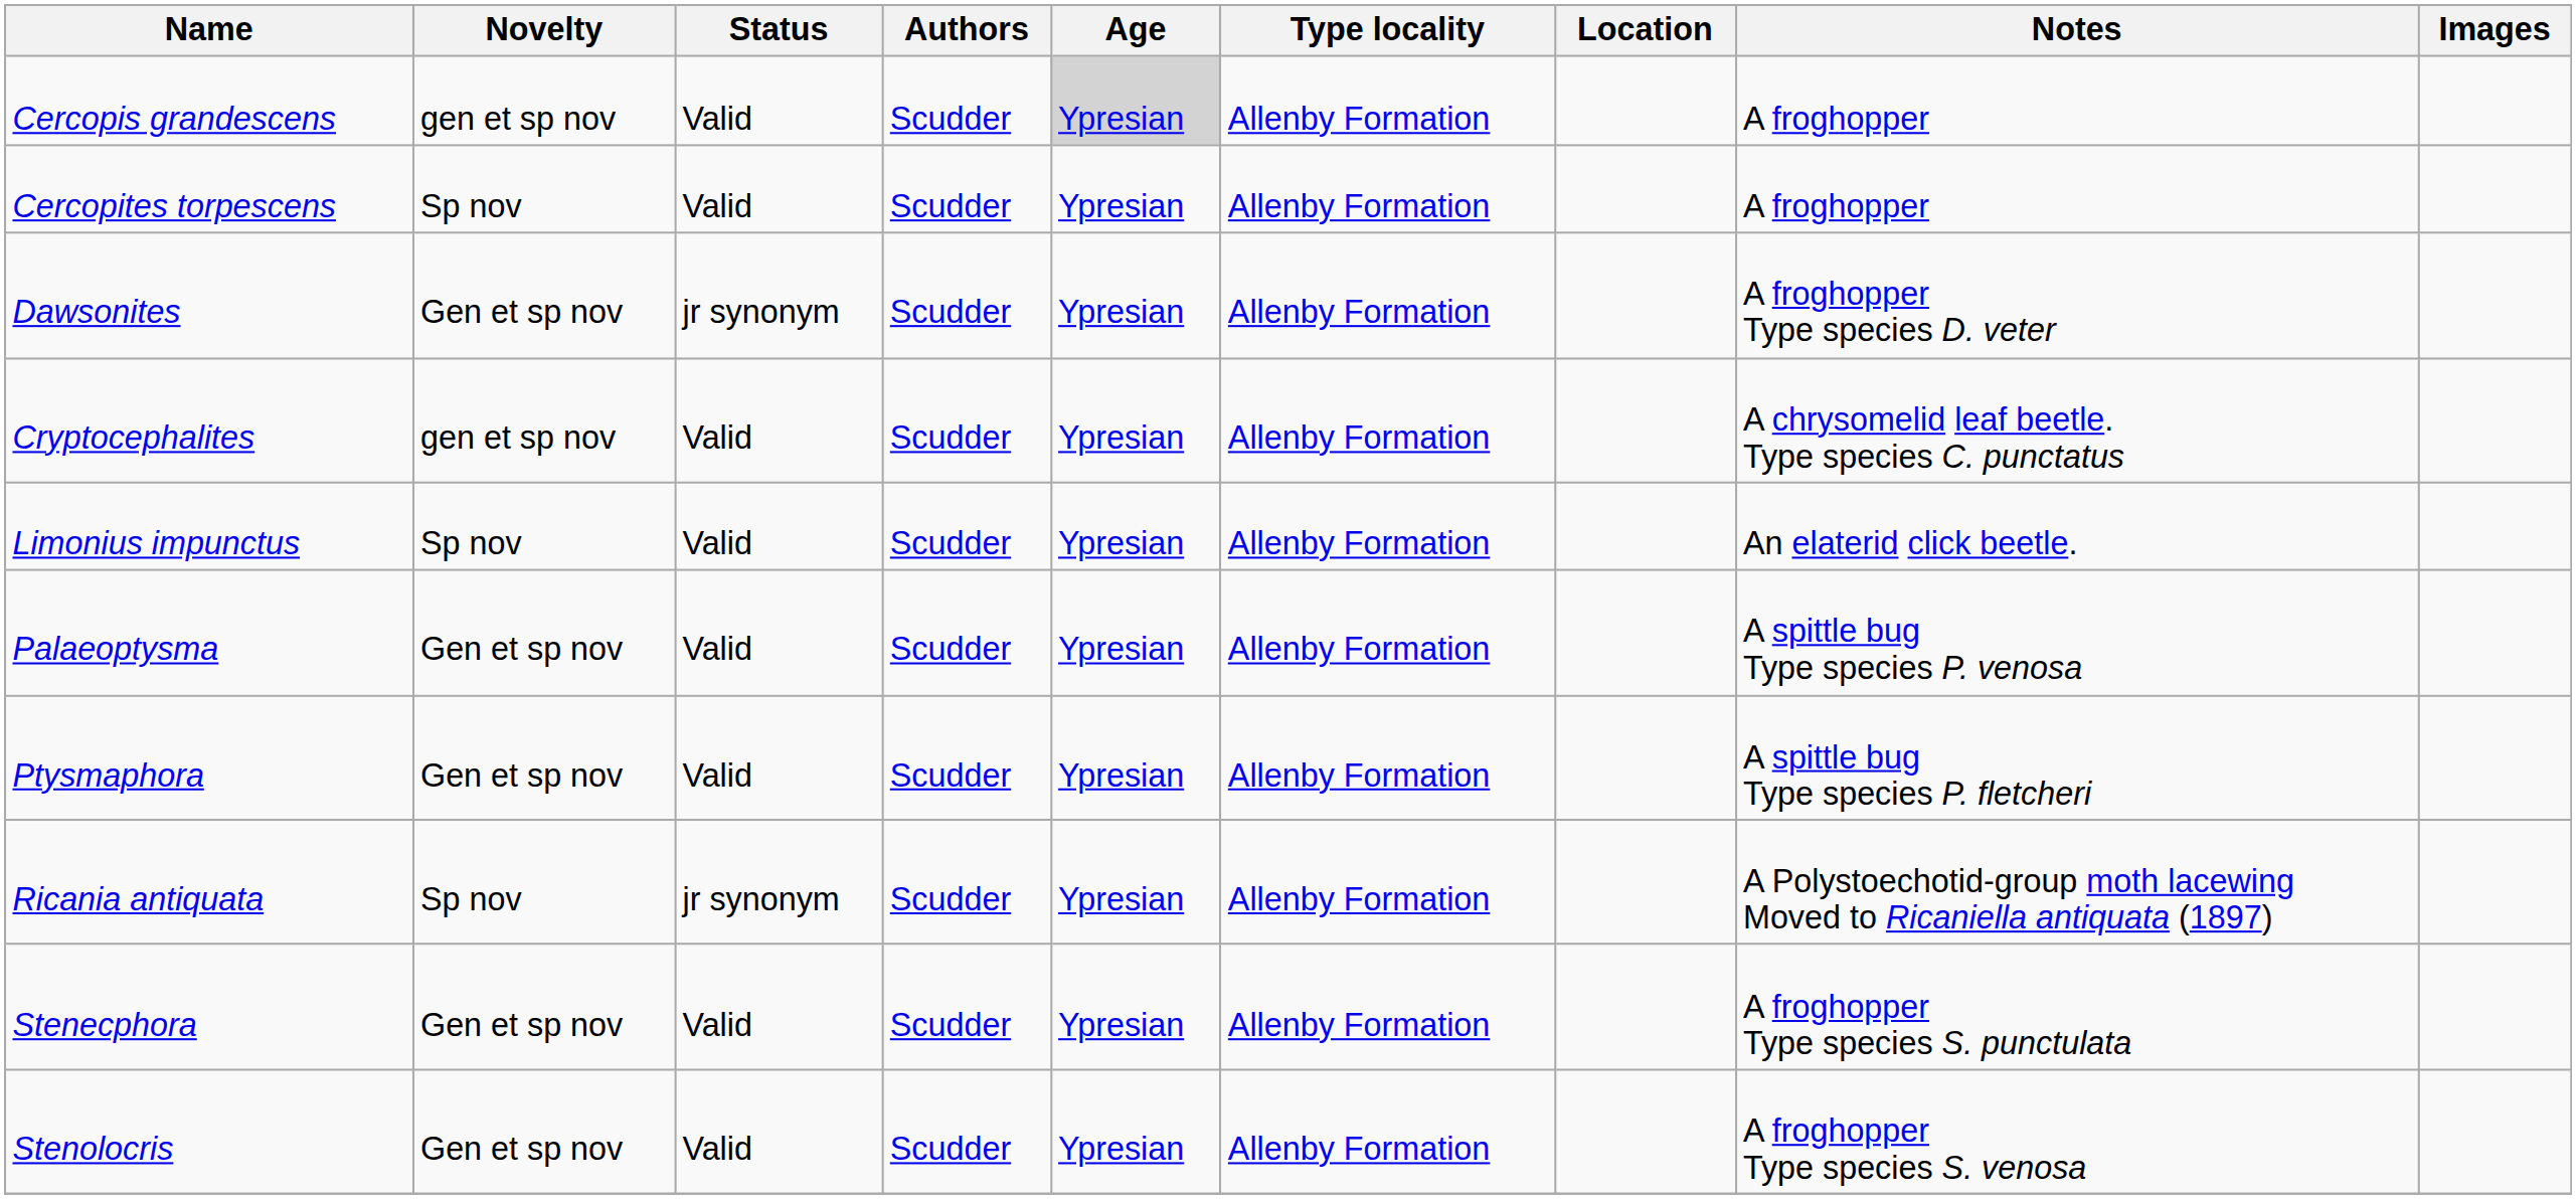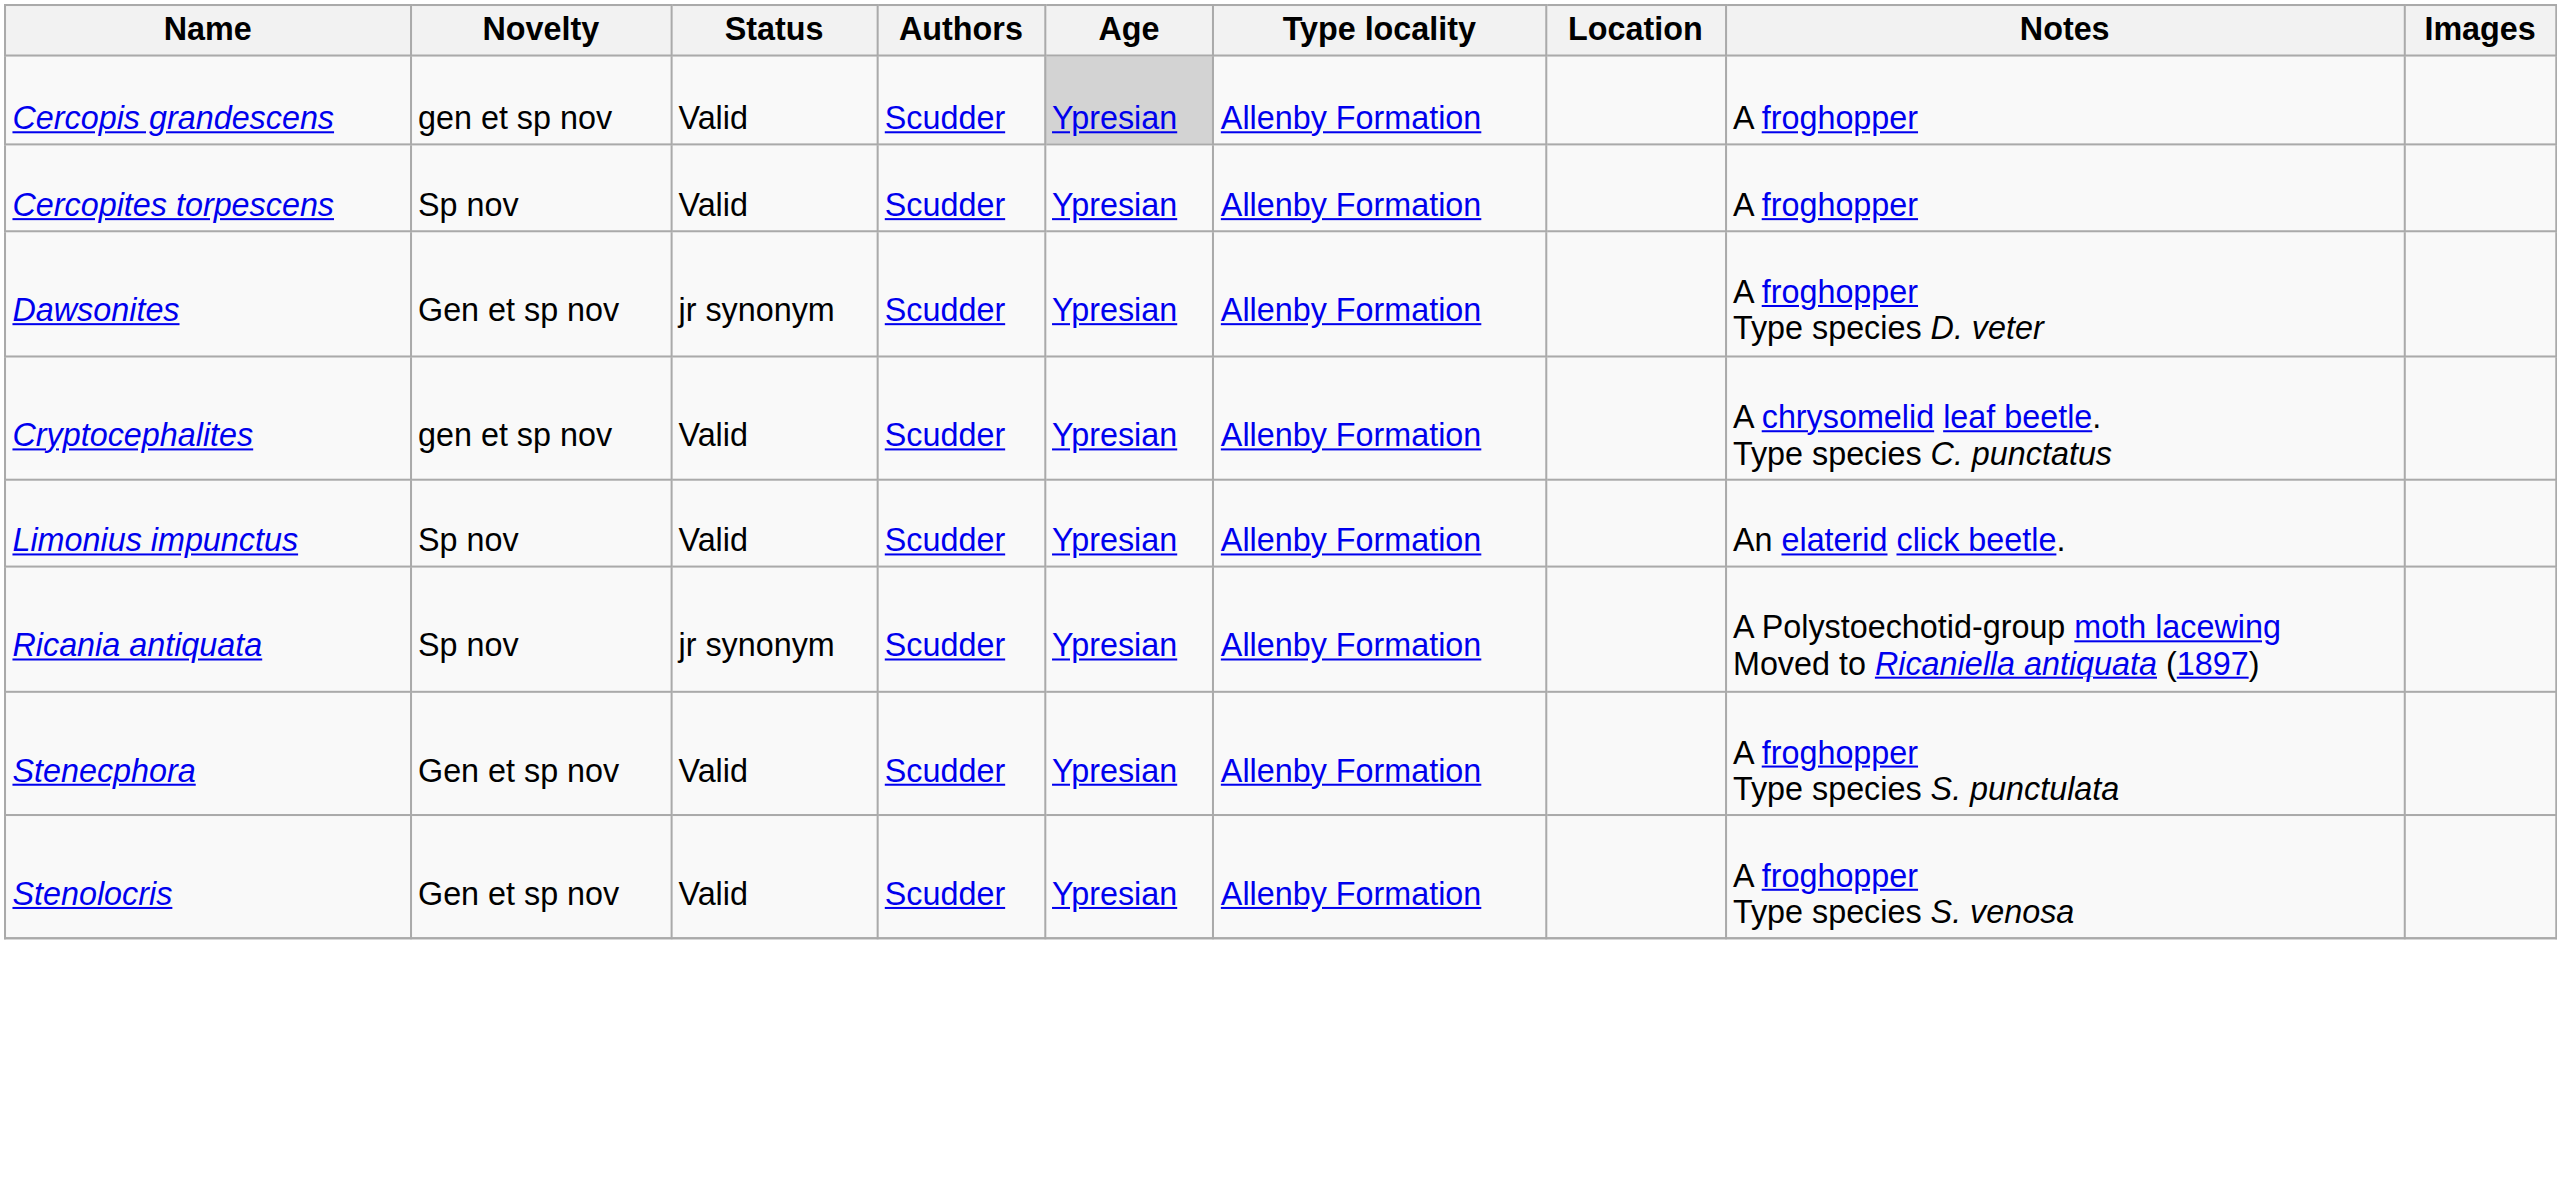 <table class="wikitable sortable" align="center" width="100%">
 <tr>
 <th>Name</th>
 <th>Novelty</th>
 <th>Status</th>
 <th>Authors</th>
 <th>Age</th>
 <th>Type locality</th>
 <th>Location</th>
 <th>Notes</th>
 <th>Images</th>
 </tr>
 <tr>
 <td><br><em><a href='#'>Cercopis grandescens</a></em></td>
 <td><br>gen et sp nov</td>
 <td><br>Valid</td>
 <td><br><a href='#'>Scudder</a></td>
 <td style="background: lightgrey;"><br><a href='#'>Ypresian</a></td>
 <td><br><a href='#'>Allenby Formation</a></td>
 <td><br><br></td>
 <td><br>A <a href='#'>froghopper</a></td>
 <td><br></td>
 </tr>
 <tr>
 <td><br><em><a href='#'>Cercopites torpescens</a></em></td>
 <td><br>Sp nov</td>
 <td><br>Valid</td>
 <td><br><a href='#'>Scudder</a></td>
 <td><br><a href='#'>Ypresian</a></td>
 <td><br><a href='#'>Allenby Formation</a></td>
 <td><br><br></td>
 <td><br>A <a href='#'>froghopper</a></td>
 <td><br></td>
 </tr>
 <tr>
 <td><br><em><a href='#'>Dawsonites</a></em></td>
 <td><br>Gen et sp nov</td>
 <td><br>jr synonym</td>
 <td><br><a href='#'>Scudder</a></td>
 <td><br><a href='#'>Ypresian</a></td>
 <td><br><a href='#'>Allenby Formation</a></td>
 <td><br><br></td>
 <td><br>A <a href='#'>froghopper</a><br>Type species <em>D. veter</em></td>
 <td><br></td>
 </tr>
 <tr>
 <td><br><em><a href='#'>Cryptocephalites</a></em></td>
 <td><br>gen et sp nov</td>
 <td><br>Valid</td>
 <td><br><a href='#'>Scudder</a></td>
 <td><br><a href='#'>Ypresian</a></td>
 <td><br><a href='#'>Allenby Formation</a></td>
 <td><br><br></td>
 <td><br>A <a href='#'>chrysomelid</a> <a href='#'>leaf beetle</a>.<br> Type species <em>C. punctatus</em></td>
 <td><br></td>
 </tr>
 <tr>
 <td><br><em><a href='#'>Limonius impunctus</a></em></td>
 <td><br>Sp nov</td>
 <td><br>Valid</td>
 <td><br><a href='#'>Scudder</a></td>
 <td><br><a href='#'>Ypresian</a></td>
 <td><br><a href='#'>Allenby Formation</a></td>
 <td><br><br></td>
 <td><br>An <a href='#'>elaterid</a> <a href='#'>click beetle</a>.</td>
 <td><br></td>
 </tr>
 <tr>
-<td><br><em><a href='#'>Palaeoptysma</a></em></td>
-<td><br>Gen et sp nov</td>
-<td><br>Valid</td>
-<td><br><a href='#'>Scudder</a></td>
-<td><br><a href='#'>Ypresian</a></td>
-<td><br><a href='#'>Allenby Formation</a></td>
-<td><br><br></td>
-<td><br>A <a href='#'>spittle bug</a><br>Type species <em>P. venosa</em></td>
-<td><br></td>
-</tr>
-<tr>
-<td><br><em><a href='#'>Ptysmaphora</a></em></td>
-<td><br>Gen et sp nov</td>
-<td><br>Valid</td>
-<td><br><a href='#'>Scudder</a></td>
-<td><br><a href='#'>Ypresian</a></td>
-<td><br><a href='#'>Allenby Formation</a></td>
-<td><br><br></td>
-<td><br>A <a href='#'>spittle bug</a><br>Type species <em>P. fletcheri</em></td>
-<td><br></td>
-</tr>
-<tr>
 <td><br><em><a href='#'>Ricania antiquata</a></em></td>
 <td><br>Sp nov</td>
 <td><br>jr synonym</td>
 <td><br><a href='#'>Scudder</a></td>
 <td><br><a href='#'>Ypresian</a></td>
 <td><br><a href='#'>Allenby Formation</a></td>
 <td><br><br></td>
 <td><br>A Polystoechotid-group <a href='#'>moth lacewing</a><br> Moved to <em><a href='#'>Ricaniella antiquata</a></em> (<a href='#'>1897</a>)</td>
 <td><br></td>
 </tr>
 <tr>
 <td><br><em><a href='#'>Stenecphora</a></em></td>
 <td><br>Gen et sp nov</td>
 <td><br>Valid</td>
 <td><br><a href='#'>Scudder</a></td>
 <td><br><a href='#'>Ypresian</a></td>
 <td><br><a href='#'>Allenby Formation</a></td>
 <td><br><br></td>
 <td><br>A <a href='#'>froghopper</a><br>Type species <em>S. punctulata</em></td>
 <td><br></td>
 </tr>
 <tr>
 <td><br><em><a href='#'>Stenolocris</a></em></td>
 <td><br>Gen et sp nov</td>
 <td><br>Valid</td>
 <td><br><a href='#'>Scudder</a></td>
 <td><br><a href='#'>Ypresian</a></td>
 <td><br><a href='#'>Allenby Formation</a></td>
 <td><br><br></td>
 <td><br>A <a href='#'>froghopper</a><br>Type species <em>S. venosa</em></td>
 <td><br></td>
 </tr>
 <tr>
 </tr>
 </table>
